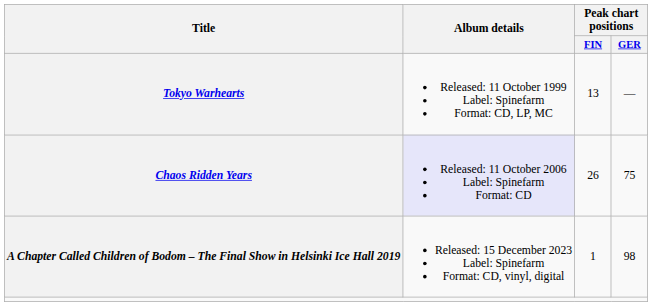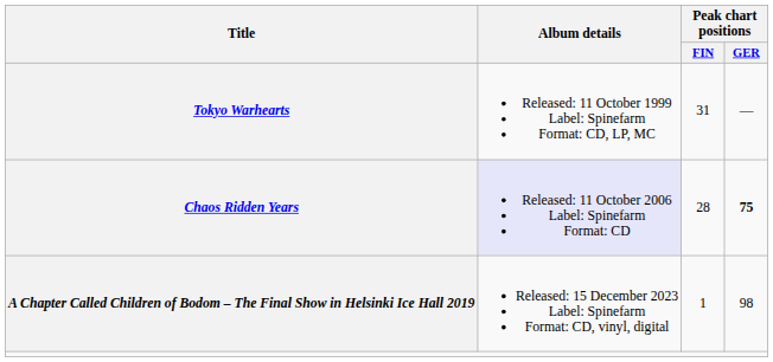 <table class="wikitable plainrowheaders" style="text-align:center;">
 <tr>
 <th scope="col" rowspan="2">Title</th>
 <th scope="col" rowspan="2">Album details</th>
 <th scope="col" colspan="2">Peak chart positions</th>
 </tr>
 <tr>
 <th scope="col" style="width:3em;font-size:90%;"><a href='#'>FIN</a><br></th>
 <th scope="col" style="width:3em;font-size:90%;"><a href='#'>GER</a><br></th>
 </tr>
 <tr>
 <th scope="row"><em><a href='#'>Tokyo Warhearts</a></em></th>
 <td><br><ul><li>Released: 11 October 1999</li><li>Label: Spinefarm</li><li>Format: CD, LP, MC</li></ul></td>
-<td>13</td>
+<td>31</td>
 <td>—</td>
 </tr>
 <tr>
 <th scope="row"><em><a href='#'>Chaos Ridden Years</a></em></th>
 <td style="background: lavender;"><br><ul><li>Released: 11 October 2006</li><li>Label: Spinefarm</li><li>Format: CD</li></ul></td>
-<td>26</td>
-<td>75</td>
+<td>28</td>
+<td><strong>75</strong></td>
 </tr>
 <tr>
 <th scope="row"><em>A Chapter Called Children of Bodom – The Final Show in Helsinki Ice Hall 2019</em></th>
 <td><br><ul><li>Released: 15 December 2023</li><li>Label: Spinefarm</li><li>Format: CD, vinyl, digital</li></ul></td>
 <td>1<br></td>
 <td>98</td>
 </tr>
 <tr>
 <td colspan="20" style="font-size: 8pt"></td>
 </tr>
 </table>
